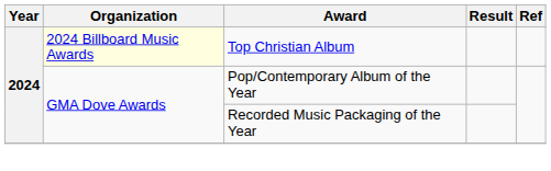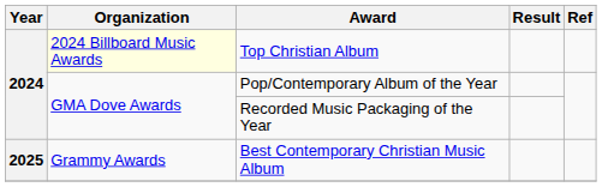 <table class="wikitable plainrowheaders">
 <tr>
 <th>Year</th>
 <th>Organization</th>
 <th>Award</th>
 <th>Result</th>
 <th style="text-align:center">Ref</th>
 </tr>
 <tr>
 <th scope="row" rowspan="3">2024</th>
 <td style="background: lightyellow;"><a href='#'>2024 Billboard Music Awards</a></td>
 <td><a href='#'>Top Christian Album</a></td>
 <td></td>
 <td></td>
 </tr>
 <tr>
 <td rowspan="2"><a href='#'>GMA Dove Awards</a></td>
 <td>Pop/Contemporary Album of the Year</td>
 <td></td>
 <td rowspan="2"></td>
 </tr>
 <tr>
 <td>Recorded Music Packaging of the Year</td>
 <td></td>
 </tr>
 <tr>
+<th scope="row">2025</th>
+<td><a href='#'>Grammy Awards</a></td>
+<td><a href='#'>Best Contemporary Christian Music Album</a></td>
+<td></td>
+<td></td>
+</tr>
+<tr>
 </tr>
 </table>
